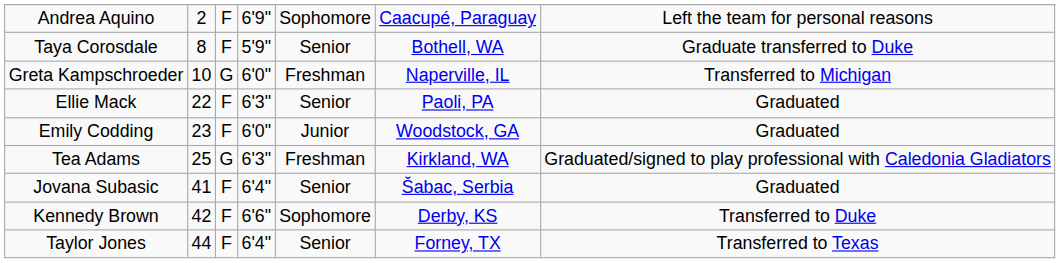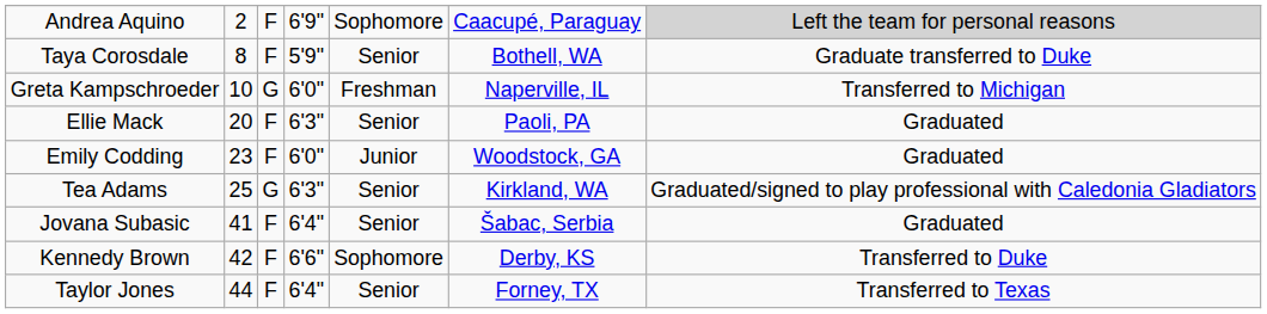 <table class="wikitable sortable" style="text-align: center">
 <tr align=center>
 </tr>
 <tr>
 <td>Andrea Aquino</td>
 <td>2</td>
 <td>F</td>
 <td>6'9"</td>
 <td> Sophomore</td>
 <td><a href='#'>Caacupé, Paraguay</a></td>
-<td>Left the team for personal reasons</td>
+<td style="background: lightgrey;">Left the team for personal reasons</td>
 </tr>
 <tr>
 <td>Taya Corosdale</td>
 <td>8</td>
 <td>F</td>
 <td>5'9"</td>
 <td> Senior</td>
 <td><a href='#'>Bothell, WA</a></td>
 <td>Graduate transferred to <a href='#'>Duke</a></td>
 </tr>
 <tr>
 <td>Greta Kampschroeder</td>
 <td>10</td>
 <td>G</td>
 <td>6'0"</td>
 <td>Freshman</td>
 <td><a href='#'>Naperville, IL</a></td>
 <td>Transferred to <a href='#'>Michigan</a></td>
 </tr>
 <tr>
 <td>Ellie Mack</td>
-<td>22</td>
+<td>20</td>
 <td>F</td>
 <td>6'3"</td>
 <td> Senior</td>
 <td><a href='#'>Paoli, PA</a></td>
 <td>Graduated</td>
 </tr>
 <tr>
 <td>Emily Codding</td>
 <td>23</td>
 <td>F</td>
 <td>6'0"</td>
 <td> Junior</td>
 <td><a href='#'>Woodstock, GA</a></td>
 <td>Graduated</td>
 </tr>
 <tr>
 <td>Tea Adams</td>
 <td>25</td>
 <td>G</td>
 <td>6'3"</td>
-<td>Freshman</td>
+<td> Senior</td>
 <td><a href='#'>Kirkland, WA</a></td>
 <td>Graduated/signed to play professional with <a href='#'>Caledonia Gladiators</a></td>
 </tr>
 <tr>
 <td>Jovana Subasic</td>
 <td>41</td>
 <td>F</td>
 <td>6'4"</td>
 <td> Senior</td>
 <td><a href='#'>Šabac, Serbia</a></td>
 <td>Graduated</td>
 </tr>
 <tr>
 <td>Kennedy Brown</td>
 <td>42</td>
 <td>F</td>
 <td>6'6"</td>
 <td>Sophomore</td>
 <td><a href='#'>Derby, KS</a></td>
 <td>Transferred to <a href='#'>Duke</a></td>
 </tr>
 <tr>
 <td>Taylor Jones</td>
 <td>44</td>
 <td>F</td>
 <td>6'4"</td>
 <td> Senior</td>
 <td><a href='#'>Forney, TX</a></td>
 <td>Transferred to <a href='#'>Texas</a></td>
 </tr>
 </table>
